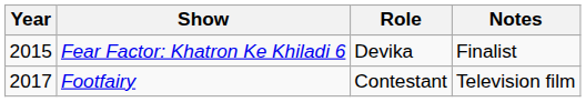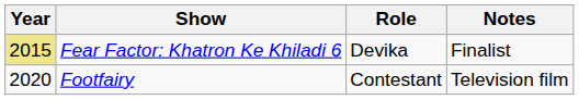 <table class="wikitable">
 <tr>
 <th>Year</th>
 <th>Show</th>
 <th>Role</th>
 <th>Notes</th>
 </tr>
 <tr>
-<td>2015</td>
+<td style="background: khaki;">2015</td>
 <td><em><a href='#'>Fear Factor: Khatron Ke Khiladi 6</a></em></td>
 <td>Devika</td>
 <td>Finalist</td>
 </tr>
 <tr>
-<td>2017</td>
+<td>2020</td>
 <td><em><a href='#'>Footfairy</a></em></td>
 <td>Contestant</td>
 <td>Television film</td>
 </tr>
 </table>
